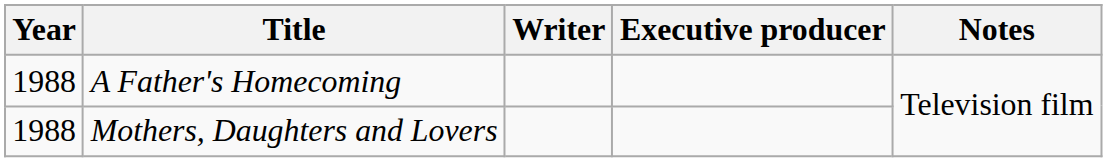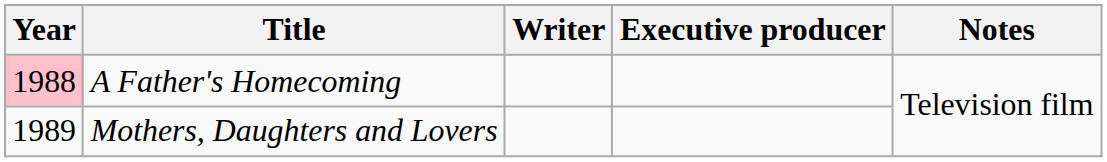 <table class="wikitable sortable">
 <tr>
 <th>Year</th>
 <th>Title</th>
 <th>Writer</th>
 <th>Executive producer</th>
 <th>Notes</th>
 </tr>
 <tr>
-<td>1988</td>
+<td style="background: pink;">1988</td>
 <td><em>A Father's Homecoming</em></td>
 <td></td>
 <td></td>
 <td rowspan=2>Television film</td>
 </tr>
 <tr>
-<td>1988</td>
+<td>1989</td>
 <td><em>Mothers, Daughters and Lovers</em></td>
 <td></td>
 <td></td>
 </tr>
 </table>
